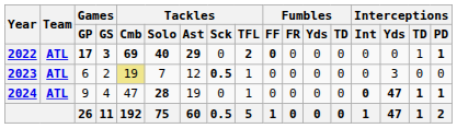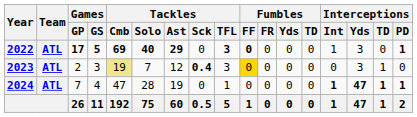 <table class="wikitable" style="text-align:center;">
 <tr>
 <th rowspan="2">Year</th>
 <th rowspan="2">Team</th>
 <th colspan="2">Games</th>
 <th colspan="5">Tackles</th>
 <th colspan="4">Fumbles</th>
 <th colspan="4">Interceptions</th>
 </tr>
 <tr>
 <th>GP</th>
 <th>GS</th>
 <th>Cmb</th>
 <th>Solo</th>
 <th>Ast</th>
 <th>Sck</th>
 <th>TFL</th>
 <th>FF</th>
 <th>FR</th>
 <th>Yds</th>
 <th>TD</th>
 <th>Int</th>
 <th>Yds</th>
 <th>TD</th>
 <th>PD</th>
 </tr>
 <tr>
 <th><a href='#'>2022</a></th>
 <th><a href='#'>ATL</a></th>
 <td><strong>17</strong></td>
-<td><strong>3</strong></td>
+<td><strong>5</strong></td>
 <td><strong>69</strong></td>
 <td><strong>40</strong></td>
 <td><strong>29</strong></td>
 <td>0</td>
-<td><strong>2</strong></td>
+<td><strong>3</strong></td>
 <td><strong>0</strong></td>
 <td>0</td>
 <td>0</td>
 <td>0</td>
+<td>1</td>
+<td>3</td>
 <td>0</td>
-<td>0</td>
-<td>1</td>
 <td><strong>1</strong></td>
 </tr>
 <tr>
 <th><a href='#'>2023</a></th>
 <th><a href='#'>ATL</a></th>
-<td>6</td>
 <td>2</td>
+<td>3</td>
 <td style="background: khaki;">19</td>
 <td>7</td>
 <td>12</td>
-<td><strong>0.5</strong></td>
-<td>1</td>
-<td>0</td>
+<td><strong>0.4</strong></td>
+<td>3</td>
+<td style="background: gold;">0</td>
 <td>0</td>
 <td>0</td>
 <td>0</td>
 <td>0</td>
 <td>3</td>
-<td>0</td>
+<td>1</td>
 <td>0</td>
 </tr>
 <tr>
 <th><a href='#'>2024</a></th>
 <th><a href='#'>ATL</a></th>
-<td>9</td>
+<td>7</td>
 <td>4</td>
 <td>47</td>
-<td><strong>28</strong></td>
+<td>28</td>
 <td>19</td>
 <td>0</td>
 <td>1</td>
 <td>0</td>
 <td>0</td>
 <td>0</td>
 <td>0</td>
-<td><strong>0</strong></td>
+<td><strong>1</strong></td>
 <td><strong>47</strong></td>
 <td><strong>1</strong></td>
 <td><strong>1</strong></td>
 </tr>
 <tr>
 <th colspan="2"></th>
 <th>26</th>
 <th>11</th>
 <th>192</th>
 <th>75</th>
 <th>60</th>
 <th>0.5</th>
 <th>5</th>
 <th>1</th>
 <th>0</th>
 <th>0</th>
 <th>0</th>
 <th>1</th>
 <th>47</th>
 <th>1</th>
 <th>2</th>
 </tr>
 </table>
